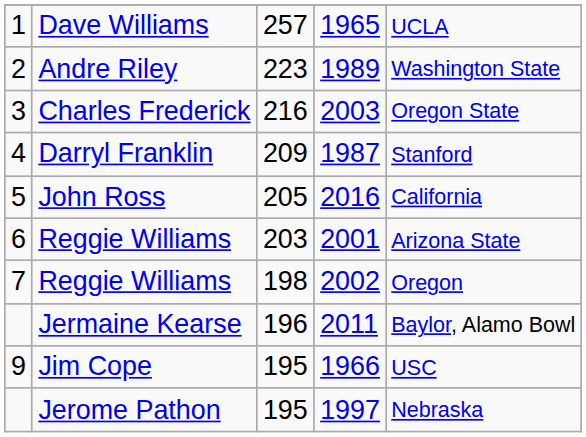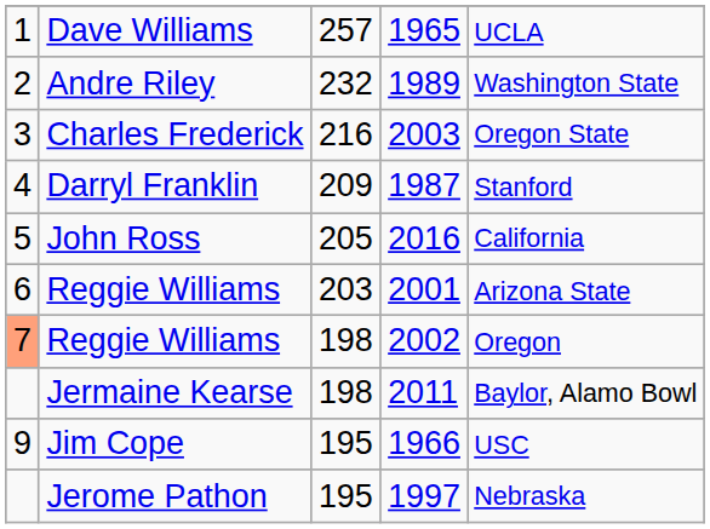 <table class="wikitable">
 <tr>
 </tr>
 <tr>
 <td>1</td>
 <td><a href='#'>Dave Williams</a></td>
 <td>257</td>
 <td><a href='#'>1965</a></td>
 <td style="font-size:80%;"><a href='#'>UCLA</a></td>
 </tr>
 <tr>
 <td>2</td>
 <td><a href='#'>Andre Riley</a></td>
-<td>223</td>
+<td>232</td>
 <td><a href='#'>1989</a></td>
 <td style="font-size:80%;"><a href='#'>Washington State</a></td>
 </tr>
 <tr>
 <td>3</td>
 <td><a href='#'>Charles Frederick</a></td>
 <td>216</td>
 <td><a href='#'>2003</a></td>
 <td style="font-size:80%;"><a href='#'>Oregon State</a></td>
 </tr>
 <tr>
 <td>4</td>
 <td><a href='#'>Darryl Franklin</a></td>
 <td>209</td>
 <td><a href='#'>1987</a></td>
 <td style="font-size:80%;"><a href='#'>Stanford</a></td>
 </tr>
 <tr>
 <td>5</td>
 <td><a href='#'>John Ross</a></td>
 <td>205</td>
 <td><a href='#'>2016</a></td>
 <td style="font-size:80%;"><a href='#'>California</a></td>
 </tr>
 <tr>
 <td>6</td>
 <td><a href='#'>Reggie Williams</a></td>
 <td>203</td>
 <td><a href='#'>2001</a></td>
 <td style="font-size:80%;"><a href='#'>Arizona State</a></td>
 </tr>
 <tr>
-<td>7</td>
+<td style="background: lightsalmon;">7</td>
 <td><a href='#'>Reggie Williams</a></td>
 <td>198</td>
 <td><a href='#'>2002</a></td>
 <td style="font-size:80%;"><a href='#'>Oregon</a></td>
 </tr>
 <tr>
 <td></td>
 <td><a href='#'>Jermaine Kearse</a></td>
-<td>196</td>
+<td>198</td>
 <td><a href='#'>2011</a></td>
 <td style="font-size:80%;"><a href='#'>Baylor</a>, Alamo Bowl</td>
 </tr>
 <tr>
 <td>9</td>
 <td><a href='#'>Jim Cope</a></td>
 <td>195</td>
 <td><a href='#'>1966</a></td>
 <td style="font-size:80%;"><a href='#'>USC</a></td>
 </tr>
 <tr>
 <td></td>
 <td><a href='#'>Jerome Pathon</a></td>
 <td>195</td>
 <td><a href='#'>1997</a></td>
 <td style="font-size:80%;"><a href='#'>Nebraska</a></td>
 </tr>
 </table>
